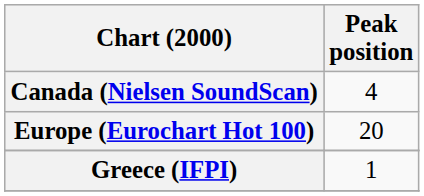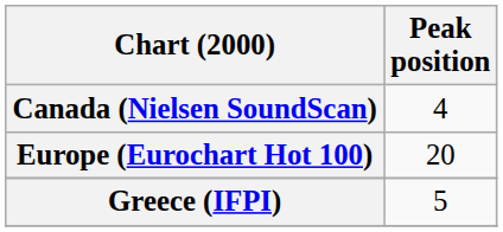 <table class="wikitable sortable plainrowheaders" style="text-align:center">
 <tr>
 <th>Chart (2000)</th>
 <th>Peak<br>position</th>
 </tr>
 <tr>
 <th scope="row">Canada (<a href='#'>Nielsen SoundScan</a>)</th>
 <td>4</td>
 </tr>
 <tr>
 <th scope="row">Europe (<a href='#'>Eurochart Hot 100</a>)</th>
 <td>20</td>
 </tr>
 <tr>
 </tr>
 <tr>
 </tr>
 <tr>
 </tr>
 <tr>
 <th scope="row">Greece (<a href='#'>IFPI</a>)</th>
-<td>1</td>
+<td>5</td>
 </tr>
 <tr>
 </tr>
 <tr>
 </tr>
 <tr>
 </tr>
 <tr>
 </tr>
 <tr>
 </tr>
 <tr>
 </tr>
 <tr>
 </tr>
 <tr>
 </tr>
 <tr>
 </tr>
 <tr>
 </tr>
 <tr>
 </tr>
 </table>
